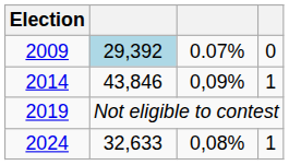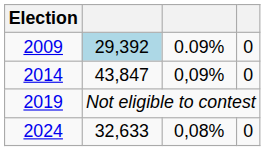 <table class="wikitable" style="text-align:center;">
 <tr>
 <th>Election</th>
 <th></th>
 <th></th>
 <th></th>
 </tr>
 <tr>
 <td><a href='#'>2009</a></td>
 <td style="background: lightblue;">29,392</td>
-<td>0.07%</td>
+<td>0.09%</td>
 <td>0</td>
 </tr>
 <tr>
 <td><a href='#'>2014</a></td>
-<td>43,846</td>
+<td>43,847</td>
 <td>0,09%</td>
-<td>1</td>
+<td>0</td>
 </tr>
 <tr>
 <td><a href='#'>2019</a></td>
 <td colspan="3"><em>Not eligible to contest</em></td>
 </tr>
 <tr>
 <td><a href='#'>2024</a></td>
 <td>32,633</td>
 <td>0,08%</td>
-<td>1</td>
+<td>0</td>
 </tr>
 </table>
